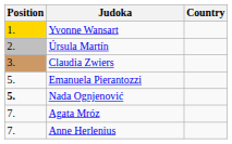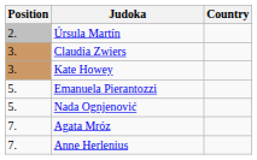 <table class=wikitable>
 <tr>
 <th width=10>Position</th>
 <th width=200>Judoka</th>
 <th width=10>Country</th>
-</tr>
-<tr>
-<td bgcolor=gold>1.</td>
-<td><a href='#'>Yvonne Wansart</a></td>
-<td></td>
 </tr>
 <tr>
 <td bgcolor="silver">2.</td>
 <td><a href='#'>Úrsula Martín</a></td>
 <td></td>
 </tr>
 <tr>
 <td bgcolor="CC9966">3.</td>
 <td><a href='#'>Claudia Zwiers</a></td>
 <td></td>
 </tr>
 <tr>
+<td bgcolor="CC9966">3.</td>
+<td><a href='#'>Kate Howey</a></td>
+<td></td>
+</tr>
+<tr>
 <td>5.</td>
 <td><a href='#'>Emanuela Pierantozzi</a></td>
 <td></td>
 </tr>
 <tr>
-<td><strong>5.</strong></td>
+<td>5.</td>
 <td><a href='#'>Nada Ognjenović</a></td>
 <td></td>
 </tr>
 <tr>
 <td>7.</td>
 <td><a href='#'>Agata Mróz</a></td>
 <td></td>
 </tr>
 <tr>
 <td>7.</td>
 <td><a href='#'>Anne Herlenius</a></td>
 <td></td>
 </tr>
 </table>
